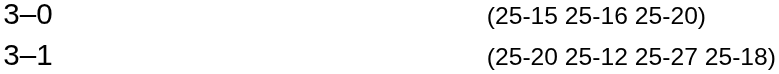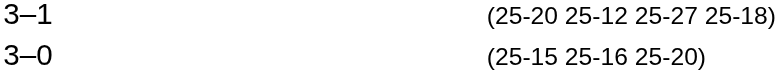 <table>
 <tr>
 <th width=200></th>
 <th width=80></th>
 <th width=200></th>
 <th width=220></th>
 </tr>
 <tr>
 <td align=right><strong></strong></td>
+<td align=center>3–1</td>
+<td></td>
+<td><small>(25-20 25-12 25-27 25-18)</small></td>
+</tr>
+<tr>
+<td align=right><strong></strong></td>
 <td align=center>3–0</td>
 <td></td>
 <td><small>(25-15 25-16 25-20)</small></td>
 </tr>
-<tr>
-<td align=right><strong></strong></td>
-<td align=center>3–1</td>
-<td></td>
-<td><small>(25-20 25-12 25-27 25-18)</small></td>
-</tr>
 </table>
